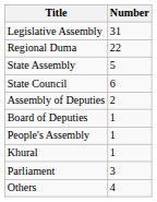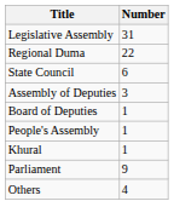 <table class="wikitable sortable">
 <tr>
 <th>Title</th>
 <th>Number</th>
 </tr>
 <tr>
 <td>Legislative Assembly</td>
 <td>31</td>
 </tr>
 <tr>
 <td>Regional Duma</td>
 <td>22</td>
 </tr>
 <tr>
-<td>State Assembly</td>
-<td>5</td>
-</tr>
-<tr>
 <td>State Council</td>
 <td>6</td>
 </tr>
 <tr>
 <td>Assembly of Deputies</td>
-<td>2</td>
+<td>3</td>
 </tr>
 <tr>
 <td>Board of Deputies</td>
 <td>1</td>
 </tr>
 <tr>
 <td>People's Assembly</td>
 <td>1</td>
 </tr>
 <tr>
 <td>Khural</td>
 <td>1</td>
 </tr>
 <tr>
 <td>Parliament</td>
-<td>3</td>
+<td>9</td>
 </tr>
 <tr>
 <td>Others</td>
 <td>4</td>
 </tr>
 </table>
